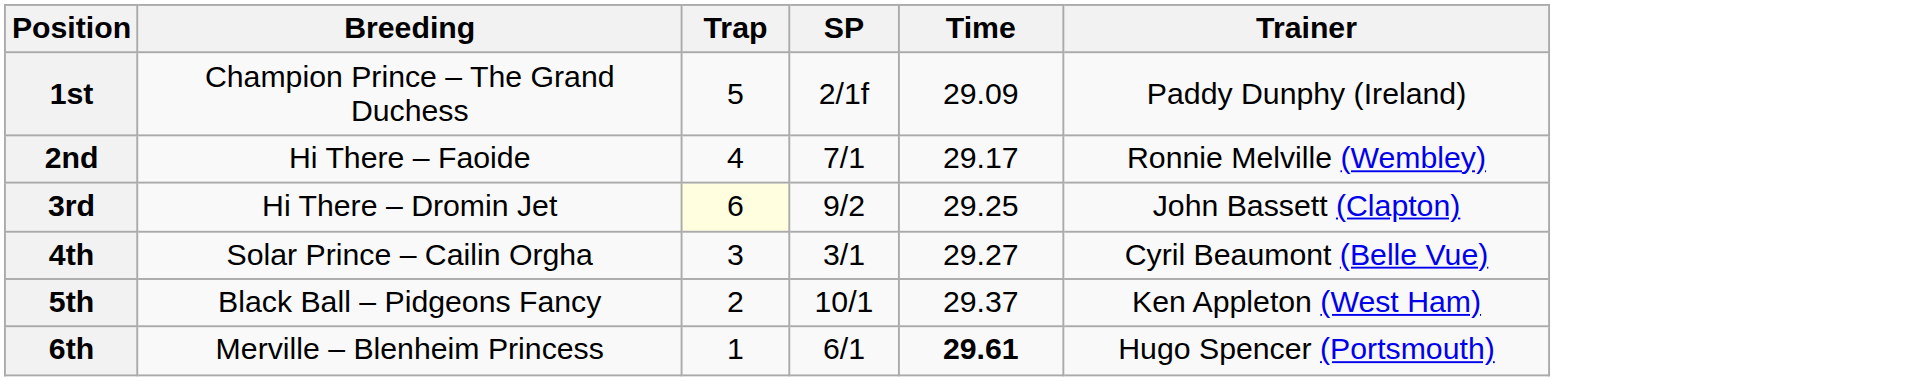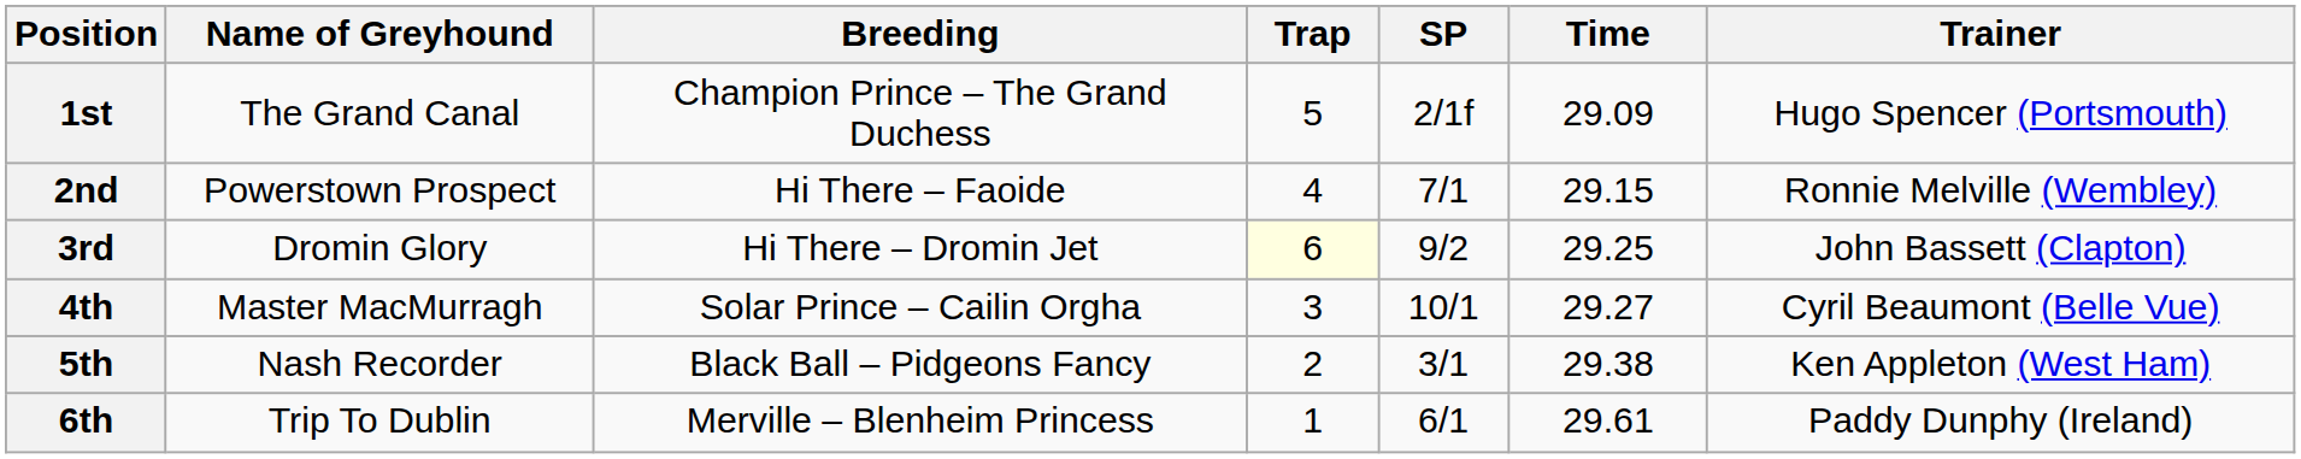 <table class="wikitable" style="text-align: center">
 <tr>
 <th width=50>Position</th>
+<th width=180>Name of Greyhound</th>
 <th width=280>Breeding</th>
 <th width=50>Trap</th>
 <th width=50>SP</th>
 <th width=80>Time</th>
 <th width=250>Trainer</th>
 </tr>
 <tr>
 <th>1st</th>
+<td>The Grand Canal</td>
 <td>Champion Prince – The Grand Duchess</td>
 <td>5</td>
 <td>2/1f</td>
 <td>29.09</td>
-<td>Paddy Dunphy (Ireland)</td>
+<td>Hugo Spencer <a href='#'>(Portsmouth)</a></td>
 </tr>
 <tr>
 <th>2nd</th>
+<td>Powerstown Prospect</td>
 <td>Hi There – Faoide</td>
 <td>4</td>
 <td>7/1</td>
-<td>29.17</td>
+<td>29.15</td>
 <td>Ronnie Melville <a href='#'>(Wembley)</a></td>
 </tr>
 <tr>
 <th>3rd</th>
+<td>Dromin Glory</td>
 <td>Hi There – Dromin Jet</td>
 <td style="background: lightyellow;">6</td>
 <td>9/2</td>
 <td>29.25</td>
 <td>John Bassett <a href='#'>(Clapton)</a></td>
 </tr>
 <tr>
 <th>4th</th>
+<td>Master MacMurragh</td>
 <td>Solar Prince – Cailin Orgha</td>
 <td>3</td>
-<td>3/1</td>
+<td>10/1</td>
 <td>29.27</td>
 <td>Cyril Beaumont <a href='#'>(Belle Vue)</a></td>
 </tr>
 <tr>
 <th>5th</th>
+<td>Nash Recorder</td>
 <td>Black Ball – Pidgeons Fancy</td>
 <td>2</td>
-<td>10/1</td>
-<td>29.37</td>
+<td>3/1</td>
+<td>29.38</td>
 <td>Ken Appleton <a href='#'>(West Ham)</a></td>
 </tr>
 <tr>
 <th>6th</th>
+<td>Trip To Dublin</td>
 <td>Merville – Blenheim Princess</td>
 <td>1</td>
 <td>6/1</td>
-<td><strong>29.61</strong></td>
-<td>Hugo Spencer <a href='#'>(Portsmouth)</a></td>
+<td>29.61</td>
+<td>Paddy Dunphy (Ireland)</td>
 </tr>
 </table>
